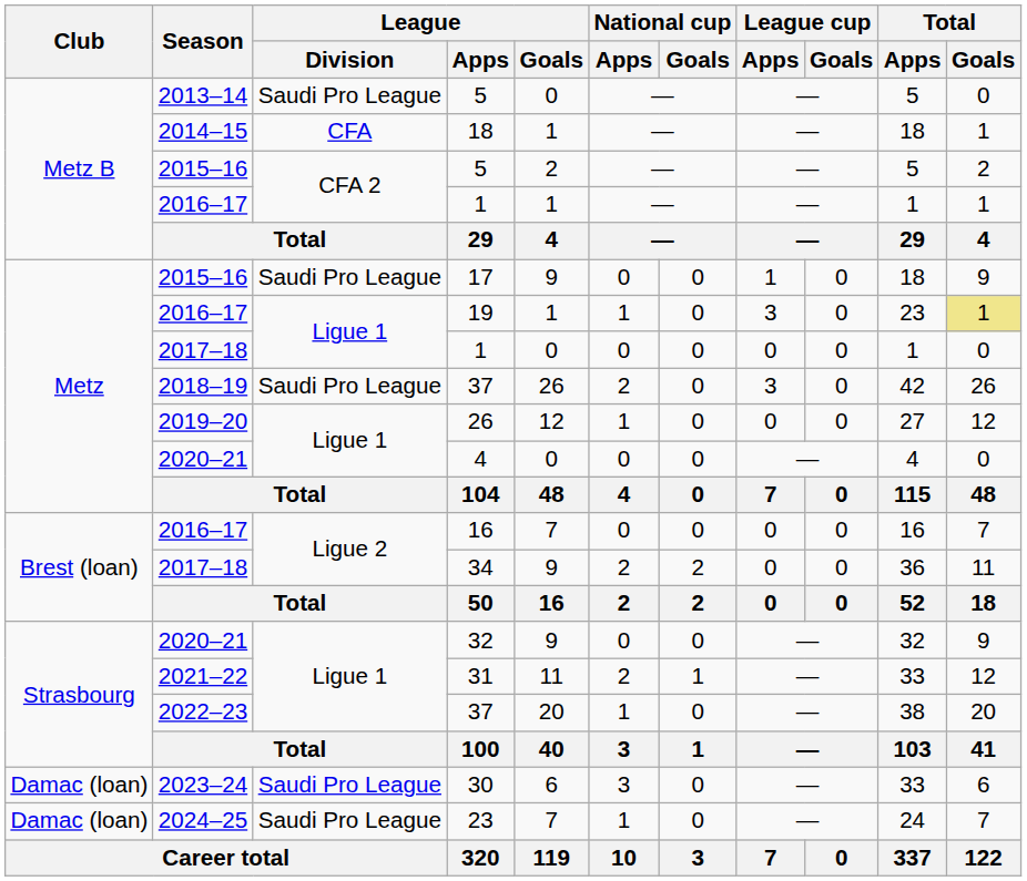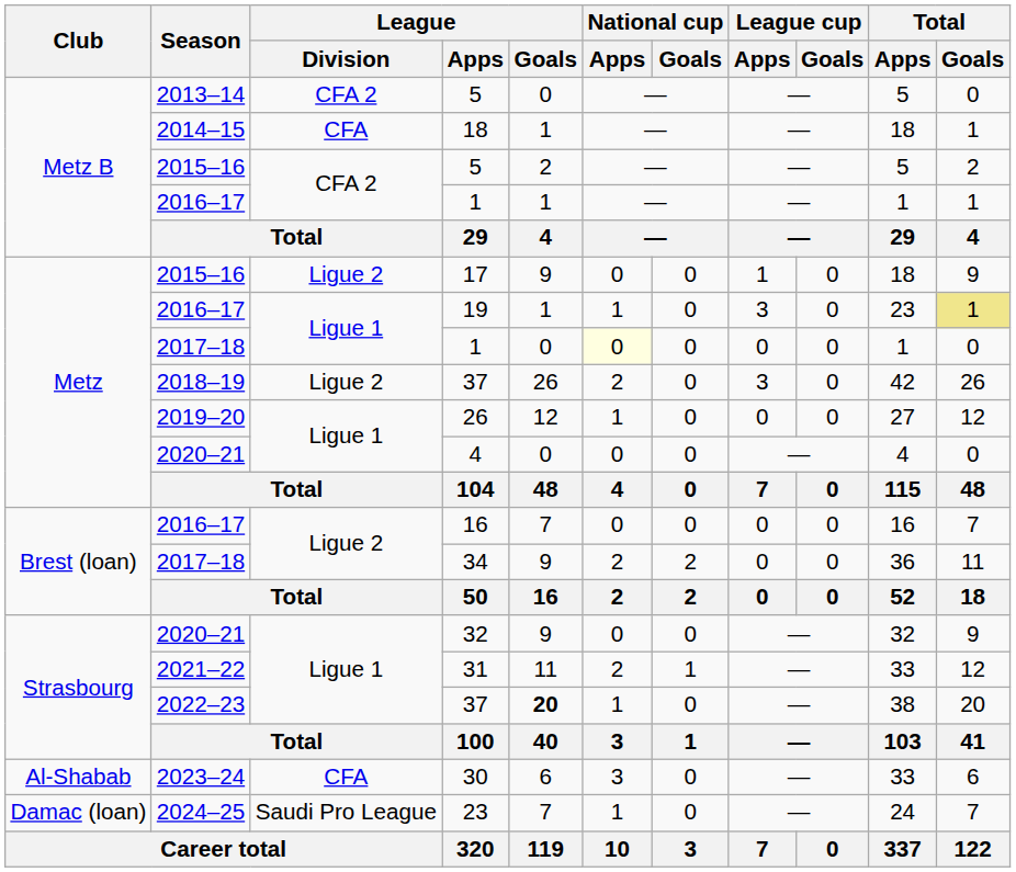 <table class="wikitable" style="text-align: center">
 <tr>
 <th rowspan="2">Club</th>
 <th rowspan="2">Season</th>
 <th colspan="3">League</th>
 <th colspan="2">National cup</th>
 <th colspan="2">League cup</th>
 <th colspan="2">Total</th>
 </tr>
 <tr>
 <th>Division</th>
 <th>Apps</th>
 <th>Goals</th>
 <th>Apps</th>
 <th>Goals</th>
 <th>Apps</th>
 <th>Goals</th>
 <th>Apps</th>
 <th>Goals</th>
 </tr>
 <tr>
 <td rowspan="5"><a href='#'>Metz B</a></td>
 <td><a href='#'>2013–14</a></td>
-<td>Saudi Pro League</td>
+<td><a href='#'>CFA 2</a></td>
 <td>5</td>
 <td>0</td>
 <td colspan="2">—</td>
 <td colspan="2">—</td>
 <td>5</td>
 <td>0</td>
 </tr>
 <tr>
 <td><a href='#'>2014–15</a></td>
 <td><a href='#'>CFA</a></td>
 <td>18</td>
 <td>1</td>
 <td colspan="2">—</td>
 <td colspan="2">—</td>
 <td>18</td>
 <td>1</td>
 </tr>
 <tr>
 <td><a href='#'>2015–16</a></td>
 <td rowspan="2">CFA 2</td>
 <td>5</td>
 <td>2</td>
 <td colspan="2">—</td>
 <td colspan="2">—</td>
 <td>5</td>
 <td>2</td>
 </tr>
 <tr>
 <td><a href='#'>2016–17</a></td>
 <td>1</td>
 <td>1</td>
 <td colspan="2">—</td>
 <td colspan="2">—</td>
 <td>1</td>
 <td>1</td>
 </tr>
 <tr>
 <th colspan="2">Total</th>
 <th>29</th>
 <th>4</th>
 <th colspan="2">—</th>
 <th colspan="2">—</th>
 <th>29</th>
 <th>4</th>
 </tr>
 <tr>
 <td rowspan="7"><a href='#'>Metz</a></td>
 <td><a href='#'>2015–16</a></td>
-<td>Saudi Pro League</td>
+<td><a href='#'>Ligue 2</a></td>
 <td>17</td>
 <td>9</td>
 <td>0</td>
 <td>0</td>
 <td>1</td>
 <td>0</td>
 <td>18</td>
 <td>9</td>
 </tr>
 <tr>
 <td><a href='#'>2016–17</a></td>
 <td rowspan="2"><a href='#'>Ligue 1</a></td>
 <td>19</td>
 <td>1</td>
 <td>1</td>
 <td>0</td>
 <td>3</td>
 <td>0</td>
 <td>23</td>
 <td style="background: khaki;">1</td>
 </tr>
 <tr>
 <td><a href='#'>2017–18</a></td>
 <td>1</td>
 <td>0</td>
-<td>0</td>
+<td style="background: lightyellow;">0</td>
 <td>0</td>
 <td>0</td>
 <td>0</td>
 <td>1</td>
 <td>0</td>
 </tr>
 <tr>
 <td><a href='#'>2018–19</a></td>
-<td>Saudi Pro League</td>
+<td>Ligue 2</td>
 <td>37</td>
 <td>26</td>
 <td>2</td>
 <td>0</td>
 <td>3</td>
 <td>0</td>
 <td>42</td>
 <td>26</td>
 </tr>
 <tr>
 <td><a href='#'>2019–20</a></td>
 <td rowspan="2">Ligue 1</td>
 <td>26</td>
 <td>12</td>
 <td>1</td>
 <td>0</td>
 <td>0</td>
 <td>0</td>
 <td>27</td>
 <td>12</td>
 </tr>
 <tr>
 <td><a href='#'>2020–21</a></td>
 <td>4</td>
 <td>0</td>
 <td>0</td>
 <td>0</td>
 <td colspan="2">—</td>
 <td>4</td>
 <td>0</td>
 </tr>
 <tr>
 <th colspan="2">Total</th>
 <th>104</th>
 <th>48</th>
 <th>4</th>
 <th>0</th>
 <th>7</th>
 <th>0</th>
 <th>115</th>
 <th>48</th>
 </tr>
 <tr>
 <td rowspan="3"><a href='#'>Brest</a> (loan)</td>
 <td><a href='#'>2016–17</a></td>
 <td rowspan="2">Ligue 2</td>
 <td>16</td>
 <td>7</td>
 <td>0</td>
 <td>0</td>
 <td>0</td>
 <td>0</td>
 <td>16</td>
 <td>7</td>
 </tr>
 <tr>
 <td><a href='#'>2017–18</a></td>
 <td>34</td>
 <td>9</td>
 <td>2</td>
 <td>2</td>
 <td>0</td>
 <td>0</td>
 <td>36</td>
 <td>11</td>
 </tr>
 <tr>
 <th colspan="2">Total</th>
 <th>50</th>
 <th>16</th>
 <th>2</th>
 <th>2</th>
 <th>0</th>
 <th>0</th>
 <th>52</th>
 <th>18</th>
 </tr>
 <tr>
 <td rowspan="4"><a href='#'>Strasbourg</a></td>
 <td><a href='#'>2020–21</a></td>
 <td rowspan="3">Ligue 1</td>
 <td>32</td>
 <td>9</td>
 <td>0</td>
 <td>0</td>
 <td colspan="2">—</td>
 <td>32</td>
 <td>9</td>
 </tr>
 <tr>
 <td><a href='#'>2021–22</a></td>
 <td>31</td>
 <td>11</td>
 <td>2</td>
 <td>1</td>
 <td colspan="2">—</td>
 <td>33</td>
 <td>12</td>
 </tr>
 <tr>
 <td><a href='#'>2022–23</a></td>
 <td>37</td>
-<td>20</td>
+<td><strong>20</strong></td>
 <td>1</td>
 <td>0</td>
 <td colspan="2">—</td>
 <td>38</td>
 <td>20</td>
 </tr>
 <tr>
 <th colspan="2">Total</th>
 <th>100</th>
 <th>40</th>
 <th>3</th>
 <th>1</th>
 <th colspan="2">—</th>
 <th>103</th>
 <th>41</th>
 </tr>
 <tr>
-<td><a href='#'>Damac</a> (loan)</td>
+<td><a href='#'>Al-Shabab</a></td>
 <td><a href='#'>2023–24</a></td>
-<td><a href='#'>Saudi Pro League</a></td>
+<td><a href='#'>CFA</a></td>
 <td>30</td>
 <td>6</td>
 <td>3</td>
 <td>0</td>
 <td colspan="2">—</td>
 <td>33</td>
 <td>6</td>
 </tr>
 <tr>
 <td><a href='#'>Damac</a> (loan)</td>
 <td><a href='#'>2024–25</a></td>
 <td>Saudi Pro League</td>
 <td>23</td>
 <td>7</td>
 <td>1</td>
 <td>0</td>
 <td colspan="2">—</td>
 <td>24</td>
 <td>7</td>
 </tr>
 <tr>
 <th colspan="3">Career total</th>
 <th>320</th>
 <th>119</th>
 <th>10</th>
 <th>3</th>
 <th>7</th>
 <th>0</th>
 <th>337</th>
 <th>122</th>
 </tr>
 </table>
